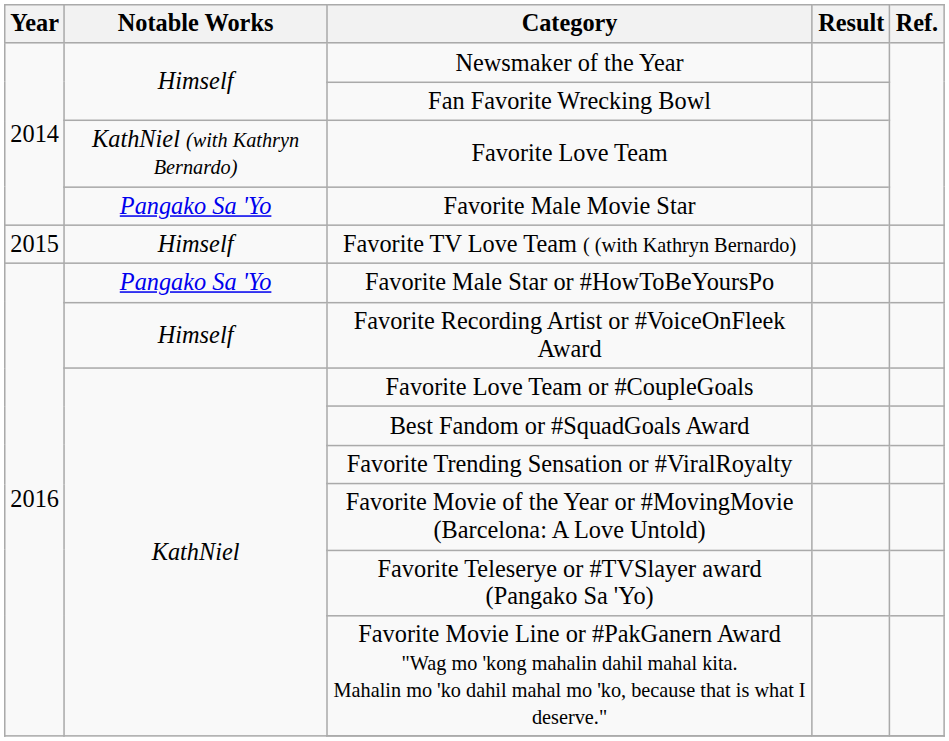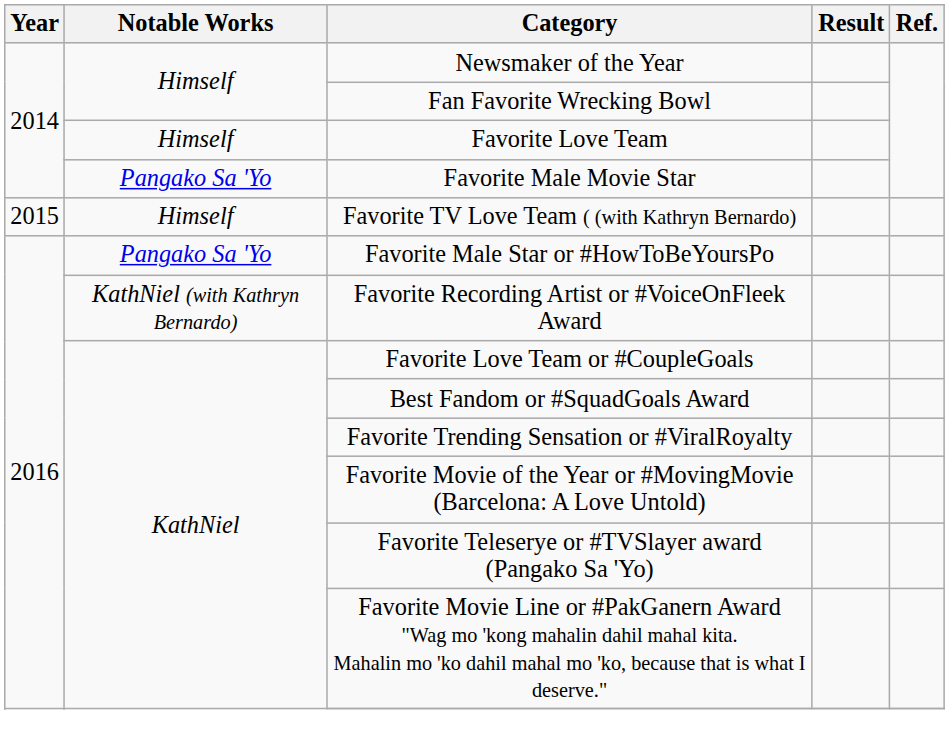 <table class="wikitable" style="text-align:center" width=70%>
 <tr>
 <th>Year</th>
 <th>Notable Works</th>
 <th>Category</th>
 <th>Result</th>
 <th>Ref.</th>
 </tr>
 <tr>
 <td rowspan=4>2014</td>
 <td rowspan=2><em>Himself</em></td>
 <td>Newsmaker of the Year</td>
 <td></td>
 <td rowspan=4></td>
 </tr>
 <tr>
 <td>Fan Favorite Wrecking Bowl</td>
 <td></td>
 </tr>
 <tr>
-<td><em>KathNiel <small>(with Kathryn Bernardo)</small></em></td>
+<td><em>Himself</em></td>
 <td>Favorite Love Team</td>
 <td></td>
 </tr>
 <tr>
 <td><em><a href='#'>Pangako Sa 'Yo</a></em></td>
 <td>Favorite Male Movie Star</td>
 <td></td>
 </tr>
 <tr>
 <td rowspan=1>2015</td>
 <td><em>Himself</em></td>
 <td>Favorite TV Love Team <small>( (with Kathryn Bernardo)</small></td>
 <td></td>
 <td></td>
 </tr>
 <tr>
 <td rowspan=9>2016</td>
 <td><em><a href='#'>Pangako Sa 'Yo</a></em></td>
 <td>Favorite Male Star or #HowToBeYoursPo</td>
 <td></td>
 <td></td>
 </tr>
 <tr>
-<td><em>Himself</em></td>
+<td><em>KathNiel <small>(with Kathryn Bernardo)</small></em></td>
 <td>Favorite Recording Artist or #VoiceOnFleek Award</td>
 <td></td>
 <td></td>
 </tr>
 <tr>
 <td rowspan="7"><em>KathNiel</em></td>
 <td>Favorite Love Team or #CoupleGoals</td>
 <td></td>
 <td></td>
 </tr>
 <tr>
 <td>Best Fandom or #SquadGoals Award</td>
 <td></td>
 <td></td>
 </tr>
 <tr>
 <td>Favorite Trending Sensation or #ViralRoyalty</td>
 <td></td>
 <td></td>
 </tr>
 <tr>
 <td>Favorite Movie of the Year or #MovingMovie <br>(Barcelona: A Love Untold)</td>
 <td></td>
 <td></td>
 </tr>
 <tr>
 <td>Favorite Teleserye or #TVSlayer award <br>(Pangako Sa 'Yo)</td>
 <td></td>
 <td></td>
 </tr>
 <tr>
 <td>Favorite Movie Line or #PakGanern Award <br><small>"Wag mo 'kong mahalin dahil mahal kita.<br>Mahalin mo 'ko dahil mahal mo 'ko, because that is what I deserve."</small></td>
 <td></td>
 <td></td>
 </tr>
 <tr>
 </tr>
 </table>
